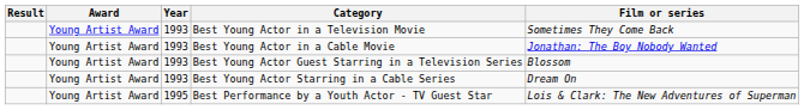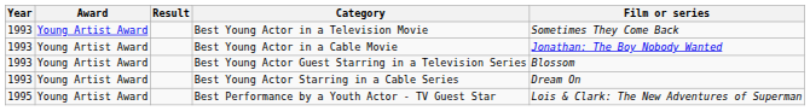 <table class="wikitable" style="font-size: 100%;">
 <tr>
+<th>Year</th>
+<th>Award</th>
 <th>Result</th>
-<th>Award</th>
-<th>Year</th>
 <th>Category</th>
 <th>Film or series</th>
 </tr>
 <tr>
+<td>1993</td>
+<td><a href='#'>Young Artist Award</a></td>
 <td></td>
-<td><a href='#'>Young Artist Award</a></td>
-<td>1993</td>
 <td>Best Young Actor in a Television Movie</td>
 <td><em>Sometimes They Come Back</em></td>
 </tr>
 <tr>
+<td>1993</td>
+<td>Young Artist Award</td>
 <td></td>
-<td>Young Artist Award</td>
-<td>1993</td>
 <td>Best Young Actor in a Cable Movie</td>
 <td><em><a href='#'>Jonathan: The Boy Nobody Wanted</a></em></td>
 </tr>
 <tr>
+<td>1993</td>
+<td>Young Artist Award</td>
 <td></td>
-<td>Young Artist Award</td>
-<td>1993</td>
 <td>Best Young Actor Guest Starring in a Television Series</td>
 <td><em>Blossom</em></td>
 </tr>
 <tr>
+<td>1993</td>
+<td>Young Artist Award</td>
 <td></td>
-<td>Young Artist Award</td>
-<td>1993</td>
 <td>Best Young Actor Starring in a Cable Series</td>
 <td><em>Dream On</em></td>
 </tr>
 <tr>
+<td>1995</td>
+<td>Young Artist Award</td>
 <td></td>
-<td>Young Artist Award</td>
-<td>1995</td>
 <td>Best Performance by a Youth Actor - TV Guest Star</td>
 <td><em>Lois & Clark: The New Adventures of Superman</em></td>
 </tr>
 </table>
